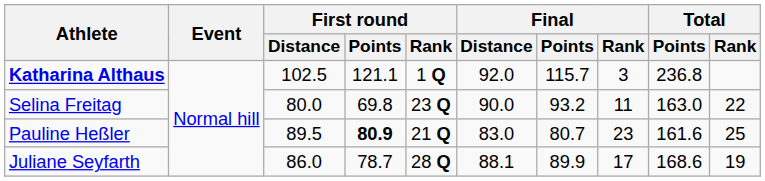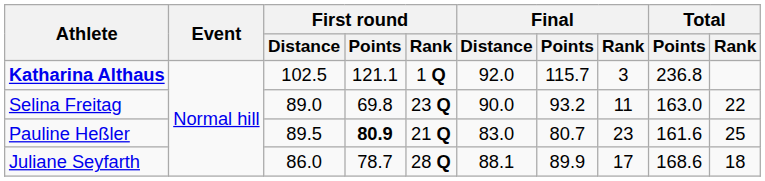 <table class="wikitable" style="font-size:90%">
 <tr>
 <th rowspan=2>Athlete</th>
 <th rowspan=2>Event</th>
 <th colspan=3>First round</th>
 <th colspan=3>Final</th>
 <th colspan=2>Total</th>
 </tr>
 <tr style="font-size:95%">
 <th>Distance</th>
 <th>Points</th>
 <th>Rank</th>
 <th>Distance</th>
 <th>Points</th>
 <th>Rank</th>
 <th>Points</th>
 <th>Rank</th>
 </tr>
 <tr align=center>
 <td align=left><strong><a href='#'>Katharina Althaus</a></strong></td>
 <td align=left rowspan=4><a href='#'>Normal hill</a></td>
 <td>102.5</td>
 <td>121.1</td>
 <td>1 <strong>Q</strong></td>
 <td>92.0</td>
 <td>115.7</td>
 <td>3</td>
 <td>236.8</td>
 <td></td>
 </tr>
 <tr align=center>
 <td align=left><a href='#'>Selina Freitag</a></td>
-<td>80.0</td>
+<td>89.0</td>
 <td>69.8</td>
 <td>23 <strong>Q</strong></td>
 <td>90.0</td>
 <td>93.2</td>
 <td>11</td>
 <td>163.0</td>
 <td>22</td>
 </tr>
 <tr align=center>
 <td align=left><a href='#'>Pauline Heßler</a></td>
 <td>89.5</td>
 <td><strong>80.9</strong></td>
 <td>21 <strong>Q</strong></td>
 <td>83.0</td>
 <td>80.7</td>
 <td>23</td>
 <td>161.6</td>
 <td>25</td>
 </tr>
 <tr align=center>
 <td align=left><a href='#'>Juliane Seyfarth</a></td>
 <td>86.0</td>
 <td>78.7</td>
 <td>28 <strong>Q</strong></td>
 <td>88.1</td>
 <td>89.9</td>
 <td>17</td>
 <td>168.6</td>
-<td>19</td>
+<td>18</td>
 </tr>
 </table>
